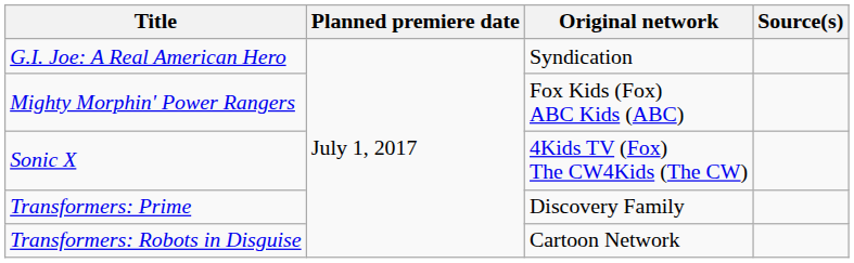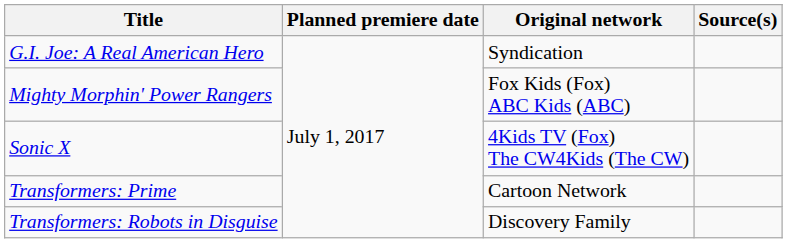 <table class="wikitable sortable">
 <tr>
 <th>Title</th>
 <th>Planned premiere date</th>
 <th>Original network</th>
 <th>Source(s)</th>
 </tr>
 <tr>
 <td><em><a href='#'>G.I. Joe: A Real American Hero</a></em></td>
 <td rowspan=5>July 1, 2017</td>
 <td>Syndication</td>
 <td></td>
 </tr>
 <tr>
 <td><em><a href='#'>Mighty Morphin' Power Rangers</a></em></td>
 <td>Fox Kids (Fox)<br><a href='#'>ABC Kids</a> (<a href='#'>ABC</a>)</td>
 <td></td>
 </tr>
 <tr>
 <td><em><a href='#'>Sonic X</a></em></td>
 <td><a href='#'>4Kids TV</a> (<a href='#'>Fox</a>)<br><a href='#'>The CW4Kids</a> (<a href='#'>The CW</a>)</td>
 <td></td>
 </tr>
 <tr>
 <td><em><a href='#'>Transformers: Prime</a></em></td>
-<td>Discovery Family</td>
+<td>Cartoon Network</td>
 <td></td>
 </tr>
 <tr>
 <td><em><a href='#'>Transformers: Robots in Disguise</a></em></td>
-<td>Cartoon Network</td>
+<td>Discovery Family</td>
 <td></td>
 </tr>
 </table>
